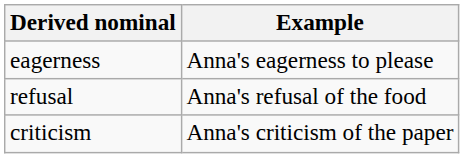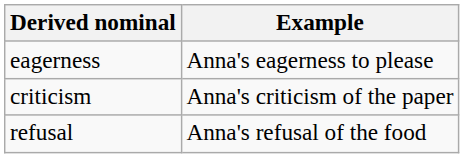 <table class="wikitable">
 <tr>
 <th>Derived nominal</th>
 <th>Example</th>
 </tr>
 <tr>
 <td>eagerness</td>
 <td>Anna's eagerness to please</td>
 </tr>
 <tr>
+<td>criticism</td>
+<td>Anna's criticism of the paper</td>
+</tr>
+<tr>
 <td>refusal</td>
 <td>Anna's refusal of the food</td>
 </tr>
-<tr>
-<td>criticism</td>
-<td>Anna's criticism of the paper</td>
-</tr>
 </table>
